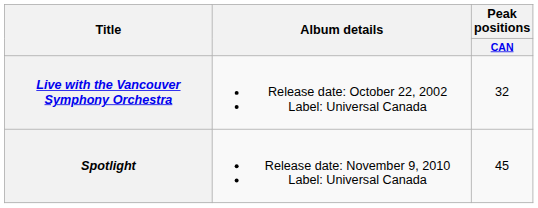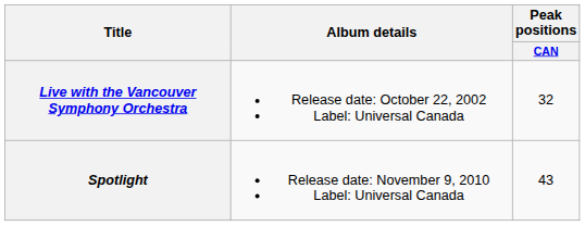 <table class="wikitable plainrowheaders" style="text-align:center;">
 <tr>
 <th scope="col" rowspan="2" style="width:16em;">Title</th>
 <th scope="col" rowspan="2" style="width:20em;">Album details</th>
 <th scope="col" colspan="1">Peak positions</th>
 </tr>
 <tr style="font-size:smaller;">
 <th scope="col" width="65"><a href='#'>CAN</a><br></th>
 </tr>
 <tr>
 <th scope="row"><em><a href='#'>Live with the Vancouver<br>Symphony Orchestra</a></em></th>
 <td><br><ul><li>Release date: October 22, 2002</li><li>Label: Universal Canada</li></ul></td>
 <td>32</td>
 </tr>
 <tr>
 <th scope="row"><em>Spotlight</em></th>
 <td><br><ul><li>Release date: November 9, 2010</li><li>Label: Universal Canada</li></ul></td>
-<td>45</td>
+<td>43</td>
 </tr>
 </table>
